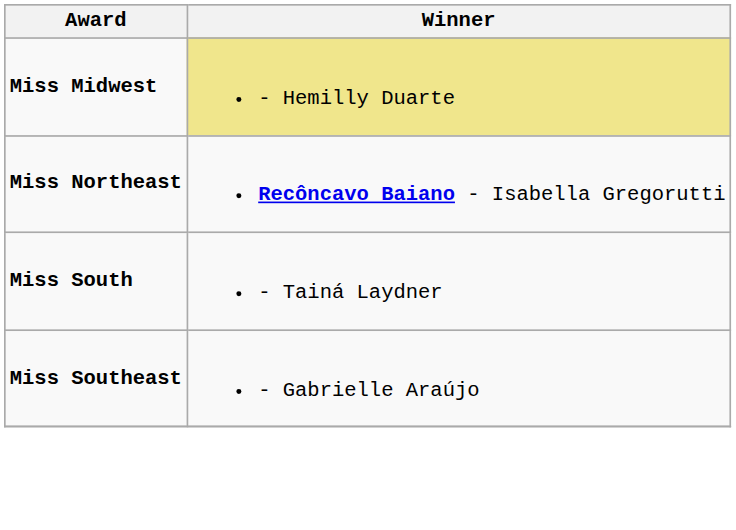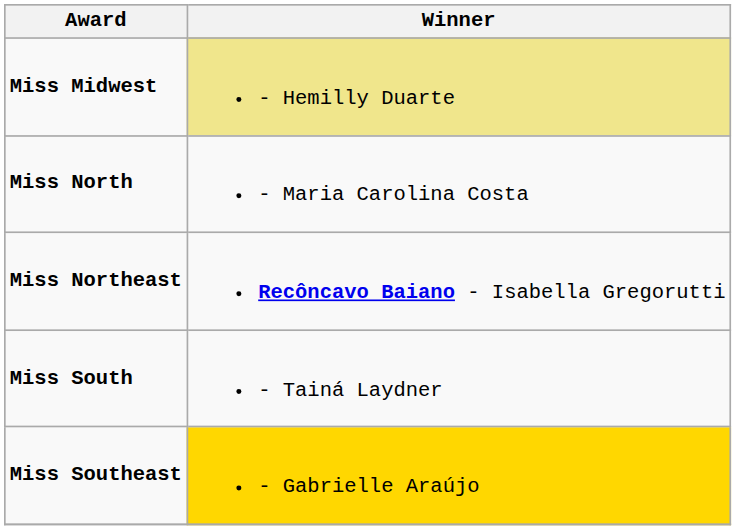 <table class="wikitable sortable" style="font-size:95%;">
 <tr>
 <th>Award</th>
 <th>Winner</th>
 </tr>
 <tr>
 <td><strong>Miss Midwest</strong></td>
 <td style="background: khaki;"><br><ul><li><strong></strong> - Hemilly Duarte</li></ul></td>
+</tr>
+<tr>
+<td><strong>Miss North</strong></td>
+<td><br><ul><li><strong></strong> - Maria Carolina Costa</li></ul></td>
 </tr>
 <tr>
 <td><strong>Miss Northeast</strong></td>
 <td><br><ul><li><strong> <a href='#'>Recôncavo Baiano</a></strong> - Isabella Gregorutti</li></ul></td>
 </tr>
 <tr>
 <td><strong>Miss South</strong></td>
 <td><br><ul><li><strong></strong> - Tainá Laydner</li></ul></td>
 </tr>
 <tr>
 <td><strong>Miss Southeast</strong></td>
-<td><br><ul><li><strong></strong> - Gabrielle Araújo</li></ul></td>
+<td style="background: gold;"><br><ul><li><strong></strong> - Gabrielle Araújo</li></ul></td>
 </tr>
 <tr>
 </tr>
 </table>
